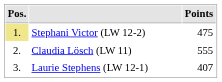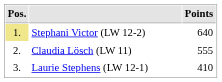 <table cellspacing="1" cellpadding="3" style="border:1px solid #AAAAAA;font-size:90%">
 <tr bgcolor="#E4E4E4">
 <th style="border-bottom:1px solid #AAAAAA" width=10>Pos.</th>
 <th style="border-bottom:1px solid #AAAAAA" width=200></th>
 <th style="border-bottom:1px solid #AAAAAA" width=20>Points</th>
 </tr>
 <tr>
 <td align="center" style="background: khaki;">1.</td>
 <td> <a href='#'>Stephani Victor</a> (LW 12-2)</td>
-<td align="right">475</td>
+<td align="right">640</td>
 </tr>
 <tr>
 <td align="center">2.</td>
 <td> <a href='#'>Claudia Lösch</a> (LW 11)</td>
 <td align="right">555</td>
 </tr>
 <tr>
 <td align="center">3.</td>
 <td> <a href='#'>Laurie Stephens</a> (LW 12-1)</td>
-<td align="right">407</td>
+<td align="right">410</td>
 </tr>
 </table>
